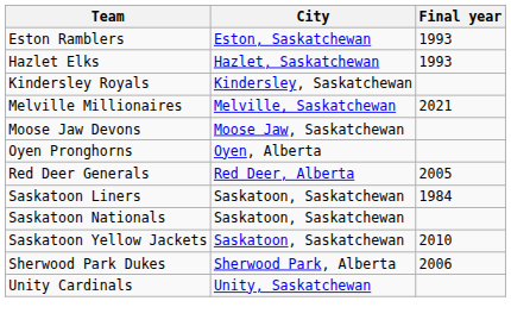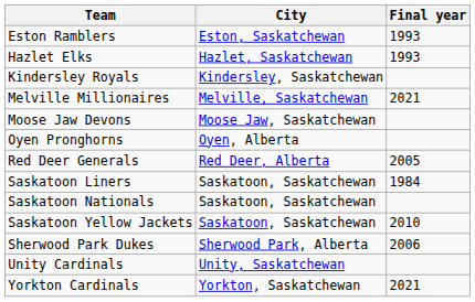 <table class="wikitable">
 <tr>
 <th>Team</th>
 <th>City</th>
 <th>Final year</th>
 </tr>
 <tr>
 <td>Eston Ramblers</td>
 <td><a href='#'>Eston, Saskatchewan</a></td>
 <td>1993</td>
 </tr>
 <tr>
 <td>Hazlet Elks</td>
 <td><a href='#'>Hazlet, Saskatchewan</a></td>
 <td>1993</td>
 </tr>
 <tr>
 <td>Kindersley Royals</td>
 <td><a href='#'>Kindersley</a>, Saskatchewan</td>
 <td></td>
 </tr>
 <tr>
 <td>Melville Millionaires</td>
 <td><a href='#'>Melville, Saskatchewan</a></td>
 <td>2021</td>
 </tr>
 <tr>
 <td>Moose Jaw Devons</td>
 <td><a href='#'>Moose Jaw</a>, Saskatchewan</td>
 <td></td>
 </tr>
 <tr>
 <td>Oyen Pronghorns</td>
 <td><a href='#'>Oyen</a>, Alberta</td>
 <td></td>
 </tr>
 <tr>
 <td>Red Deer Generals</td>
 <td><a href='#'>Red Deer, Alberta</a></td>
 <td>2005</td>
 </tr>
 <tr>
 <td>Saskatoon Liners</td>
 <td>Saskatoon, Saskatchewan</td>
 <td>1984</td>
 </tr>
 <tr>
 <td>Saskatoon Nationals</td>
 <td>Saskatoon, Saskatchewan</td>
 <td></td>
 </tr>
 <tr>
 <td>Saskatoon Yellow Jackets</td>
 <td><a href='#'>Saskatoon</a>, Saskatchewan</td>
 <td>2010</td>
 </tr>
 <tr>
 <td>Sherwood Park Dukes</td>
 <td><a href='#'>Sherwood Park</a>, Alberta</td>
 <td>2006</td>
 </tr>
 <tr>
 <td>Unity Cardinals</td>
 <td><a href='#'>Unity, Saskatchewan</a></td>
 <td></td>
 </tr>
+<tr>
+<td>Yorkton Cardinals</td>
+<td><a href='#'>Yorkton</a>, Saskatchewan</td>
+<td>2021</td>
+</tr>
 </table>
